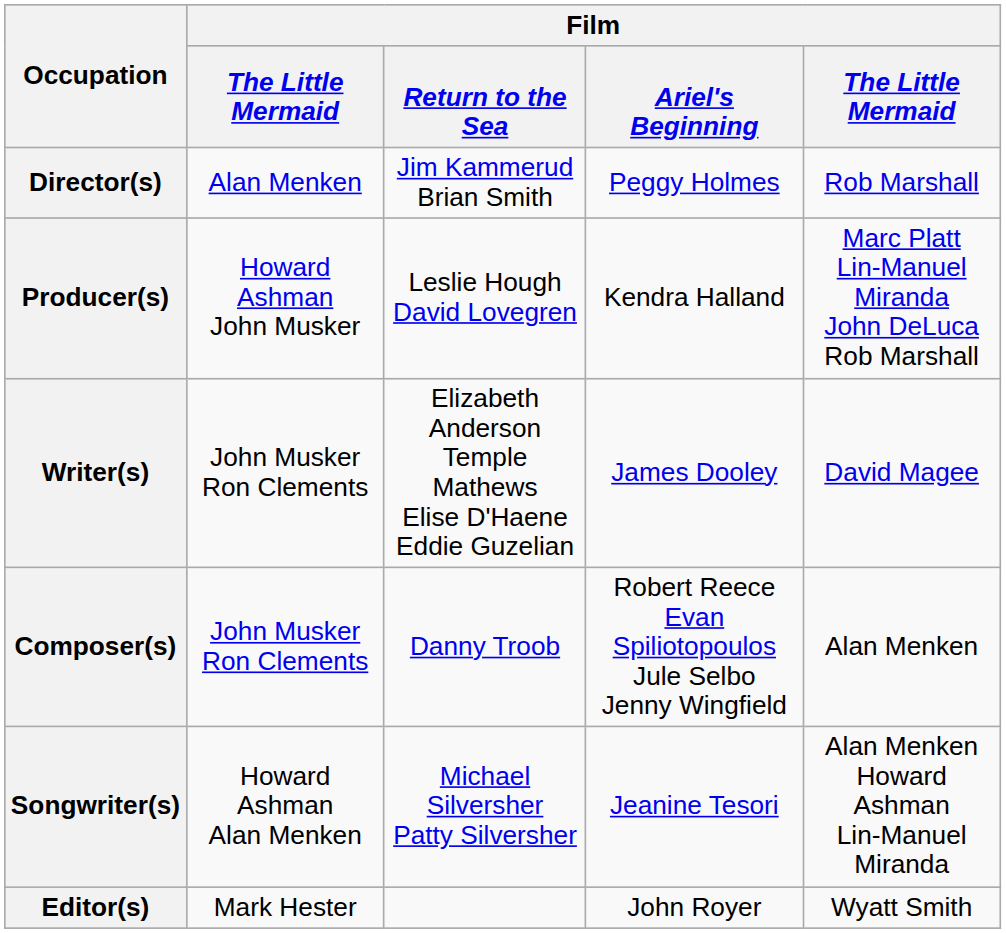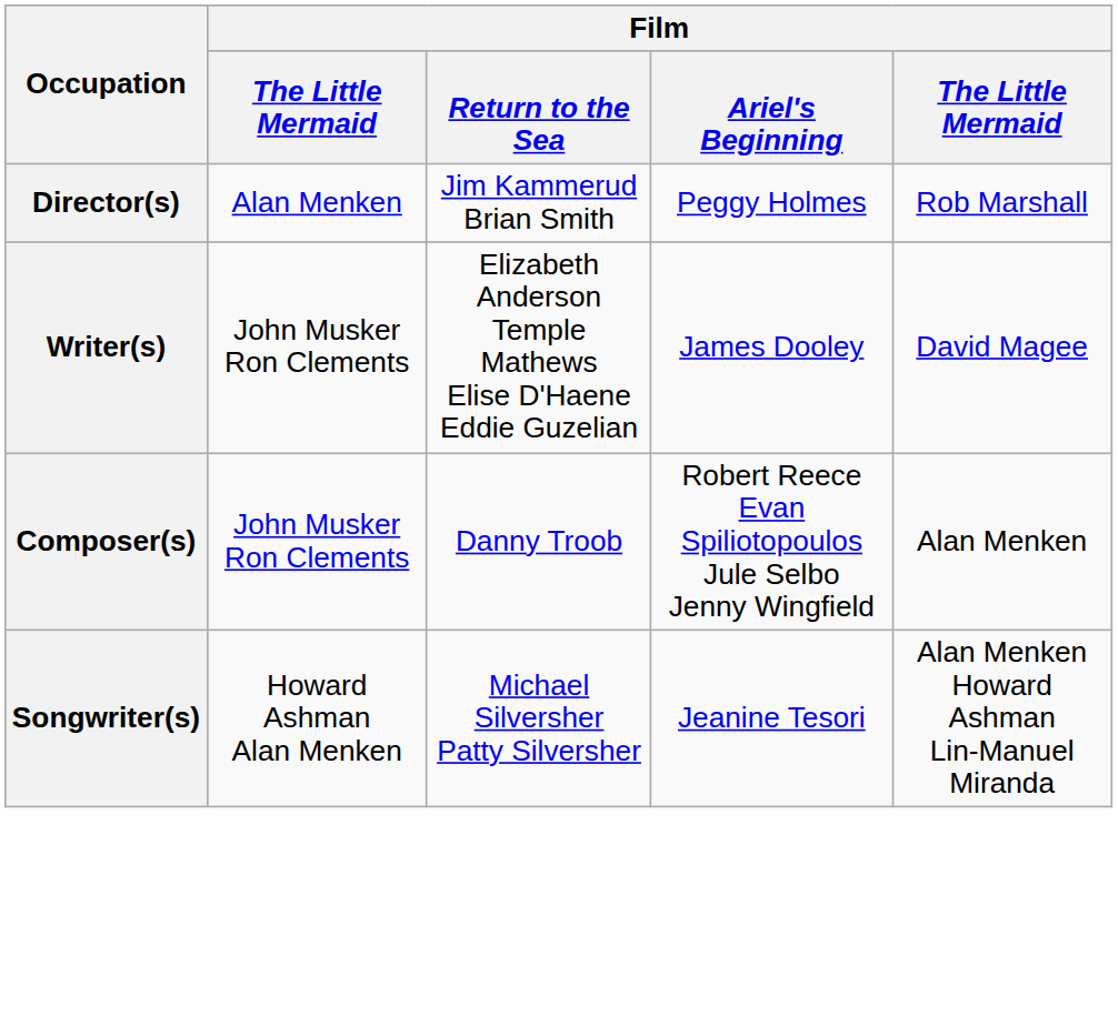 <table class="wikitable" style="text-align:center;" |>
 <tr>
 <th rowspan="2">Occupation</th>
 <th colspan="4">Film</th>
 </tr>
 <tr>
 <th><em><a href='#'>The Little Mermaid</a></em></th>
 <th><em><a href='#'><br>Return to the Sea</a></em></th>
 <th><em><a href='#'><br>Ariel's Beginning</a></em></th>
 <th><em><a href='#'>The Little Mermaid</a></em></th>
 </tr>
 <tr>
 <th>Director(s)</th>
 <td><a href='#'>Alan Menken</a></td>
 <td><a href='#'>Jim Kammerud</a><br>Brian Smith</td>
 <td><a href='#'>Peggy Holmes</a></td>
 <td><a href='#'>Rob Marshall</a></td>
-</tr>
-<tr>
-<th>Producer(s)</th>
-<td><a href='#'>Howard Ashman</a><br>John Musker</td>
-<td>Leslie Hough<br><a href='#'>David Lovegren</a></td>
-<td>Kendra Halland</td>
-<td><a href='#'>Marc Platt</a><br><a href='#'>Lin-Manuel Miranda</a><br><a href='#'>John DeLuca</a><br>Rob Marshall</td>
 </tr>
 <tr>
 <th>Writer(s)</th>
 <td>John Musker<br>Ron Clements</td>
 <td>Elizabeth Anderson<br>Temple Mathews<br>Elise D'Haene<br>Eddie Guzelian</td>
 <td><a href='#'>James Dooley</a></td>
 <td><a href='#'>David Magee</a></td>
 </tr>
 <tr>
 <th>Composer(s)</th>
 <td><a href='#'>John Musker</a><br><a href='#'>Ron Clements</a></td>
 <td><a href='#'>Danny Troob</a></td>
 <td>Robert Reece<br><a href='#'>Evan Spiliotopoulos</a><br>Jule Selbo<br>Jenny Wingfield</td>
 <td>Alan Menken</td>
 </tr>
 <tr>
 <th>Songwriter(s)</th>
 <td>Howard Ashman<br>Alan Menken</td>
 <td><a href='#'>Michael Silversher<br>Patty Silversher</a></td>
 <td><a href='#'>Jeanine Tesori</a></td>
 <td>Alan Menken<br>Howard Ashman<br>Lin-Manuel Miranda</td>
 </tr>
-<tr>
-<th>Editor(s)</th>
-<td>Mark Hester</td>
-<td></td>
-<td>John Royer</td>
-<td>Wyatt Smith</td>
-</tr>
 </table>
